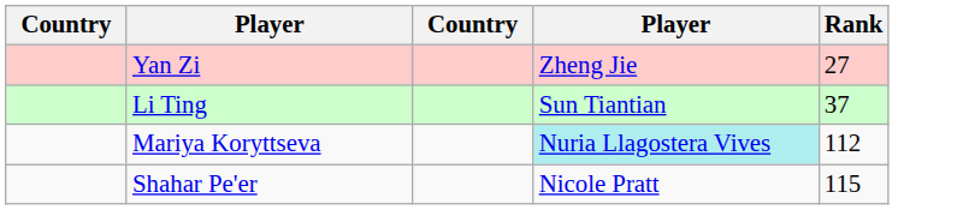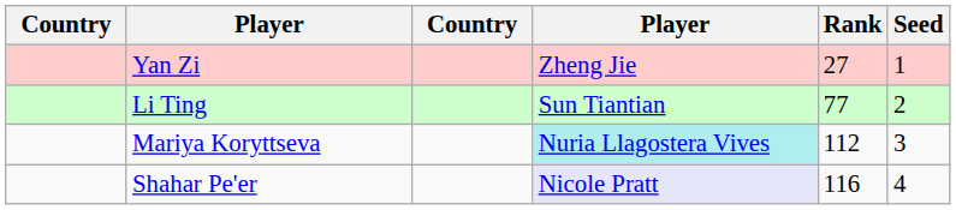 <table class="sortable wikitable">
 <tr>
 <th width="70">Country</th>
 <th width="175">Player</th>
 <th width="70">Country</th>
 <th width="175">Player</th>
 <th>Rank</th>
+<th>Seed</th>
 </tr>
 <tr style="background:#fcc;">
 <td></td>
 <td><a href='#'>Yan Zi</a></td>
 <td></td>
 <td><a href='#'>Zheng Jie</a></td>
 <td>27</td>
+<td>1</td>
 </tr>
 <tr style="background:#cfc;">
 <td></td>
 <td><a href='#'>Li Ting</a></td>
 <td></td>
 <td><a href='#'>Sun Tiantian</a></td>
-<td>37</td>
+<td>77</td>
+<td>2</td>
 </tr>
 <tr>
 <td></td>
 <td><a href='#'>Mariya Koryttseva</a></td>
 <td></td>
 <td style="background: paleturquoise;"><a href='#'>Nuria Llagostera Vives</a></td>
 <td>112</td>
+<td>3</td>
 </tr>
 <tr>
 <td></td>
 <td><a href='#'>Shahar Pe'er</a></td>
 <td></td>
-<td><a href='#'>Nicole Pratt</a></td>
-<td>115</td>
+<td style="background: lavender;"><a href='#'>Nicole Pratt</a></td>
+<td>116</td>
+<td>4</td>
 </tr>
 </table>
